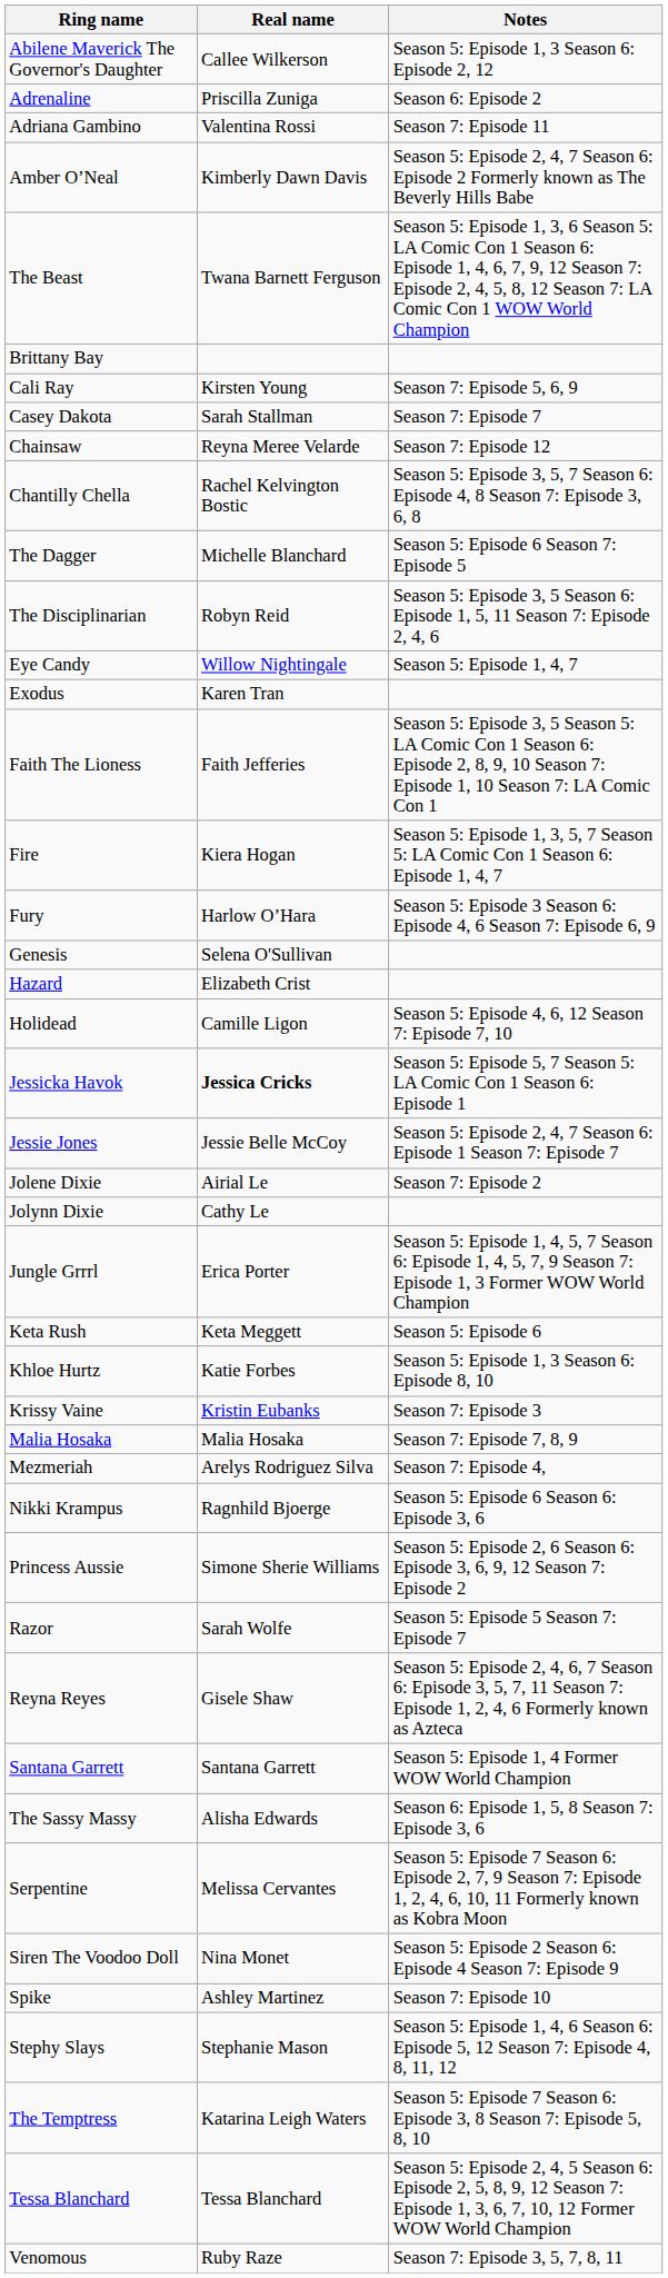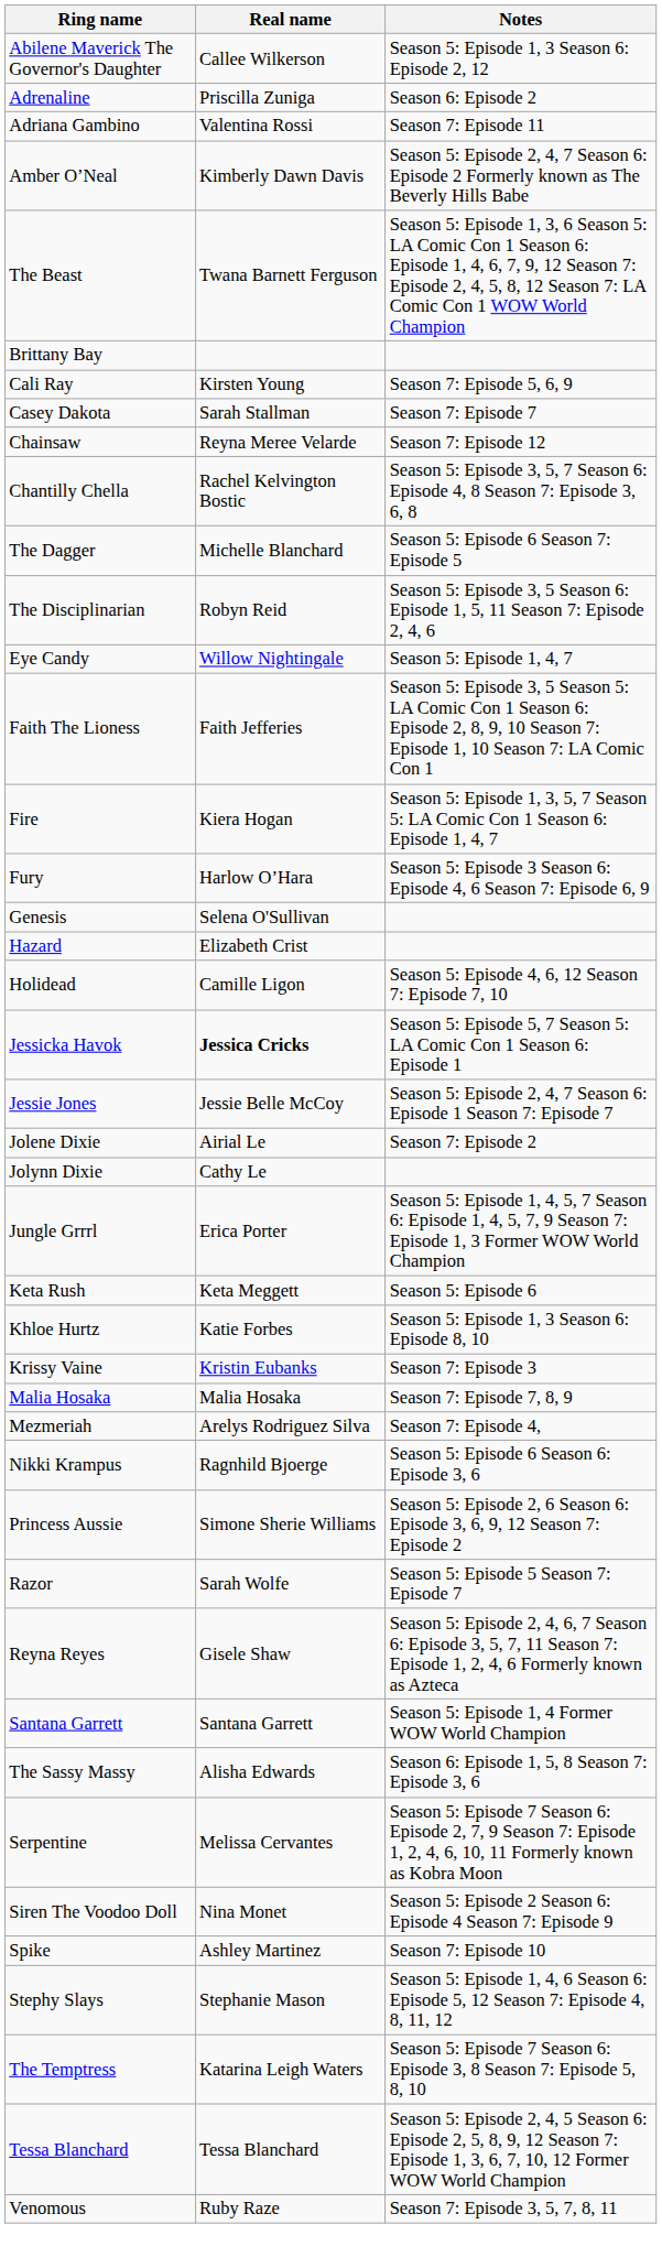 <table class="wikitable sortable" style="width:65%;">
 <tr>
 <th width=19%>Ring name</th>
 <th width=19%>Real name</th>
 <th width=27%>Notes</th>
 </tr>
 <tr>
 <td><a href='#'>Abilene Maverick</a> The Governor's Daughter</td>
 <td>Callee Wilkerson</td>
 <td>Season 5: Episode 1, 3  Season 6: Episode 2, 12</td>
 </tr>
 <tr>
 <td><a href='#'>Adrenaline</a></td>
 <td>Priscilla Zuniga</td>
 <td>Season 6: Episode 2</td>
 </tr>
 <tr>
 <td>Adriana Gambino</td>
 <td>Valentina Rossi</td>
 <td>Season 7: Episode 11</td>
 </tr>
 <tr>
 <td>Amber O’Neal</td>
 <td>Kimberly Dawn Davis</td>
 <td>Season 5: Episode 2, 4, 7  Season 6: Episode 2  Formerly known as The Beverly Hills Babe</td>
 </tr>
 <tr>
 <td>The Beast</td>
 <td>Twana Barnett Ferguson</td>
 <td>Season 5: Episode 1, 3, 6  Season 5: LA Comic Con 1  Season 6: Episode 1, 4, 6, 7, 9, 12  Season 7: Episode 2, 4, 5, 8, 12  Season 7: LA Comic Con 1  <a href='#'>WOW World Champion</a></td>
 </tr>
 <tr>
 <td>Brittany Bay</td>
 <td></td>
 <td></td>
 </tr>
 <tr>
 <td>Cali Ray</td>
 <td>Kirsten Young</td>
 <td>Season 7: Episode 5, 6, 9</td>
 </tr>
 <tr>
 <td>Casey Dakota</td>
 <td>Sarah Stallman</td>
 <td>Season 7: Episode 7</td>
 </tr>
 <tr>
 <td>Chainsaw</td>
 <td>Reyna Meree Velarde</td>
 <td>Season 7: Episode 12</td>
 </tr>
 <tr>
 <td>Chantilly Chella</td>
 <td>Rachel Kelvington Bostic</td>
 <td>Season 5: Episode 3, 5, 7  Season 6: Episode 4, 8  Season 7: Episode 3, 6, 8</td>
 </tr>
 <tr>
 <td>The Dagger</td>
 <td>Michelle Blanchard</td>
 <td>Season 5: Episode 6  Season 7: Episode 5</td>
 </tr>
 <tr>
 <td>The Disciplinarian</td>
 <td>Robyn Reid</td>
 <td>Season 5: Episode 3, 5  Season 6: Episode 1, 5, 11  Season 7: Episode 2, 4, 6</td>
 </tr>
 <tr>
 <td>Eye Candy</td>
 <td><a href='#'>Willow Nightingale</a></td>
 <td>Season 5: Episode 1, 4, 7</td>
-</tr>
-<tr>
-<td>Exodus</td>
-<td>Karen Tran</td>
-<td></td>
 </tr>
 <tr>
 <td>Faith The Lioness</td>
 <td>Faith Jefferies</td>
 <td>Season 5: Episode 3, 5  Season 5: LA Comic Con 1  Season 6: Episode 2, 8, 9, 10  Season 7: Episode 1, 10  Season 7: LA Comic Con 1</td>
 </tr>
 <tr>
 <td>Fire</td>
 <td>Kiera Hogan</td>
 <td>Season 5: Episode 1, 3, 5, 7  Season 5: LA Comic Con 1  Season 6: Episode 1, 4, 7</td>
 </tr>
 <tr>
 <td>Fury</td>
 <td>Harlow O’Hara</td>
 <td>Season 5: Episode 3  Season 6: Episode 4, 6  Season 7: Episode 6, 9</td>
 </tr>
 <tr>
 <td>Genesis</td>
 <td>Selena O'Sullivan</td>
 <td></td>
 </tr>
 <tr>
 <td><a href='#'>Hazard</a></td>
 <td>Elizabeth Crist</td>
 <td></td>
 </tr>
 <tr>
 <td>Holidead</td>
 <td>Camille Ligon</td>
 <td>Season 5: Episode 4, 6, 12  Season 7: Episode 7, 10</td>
 </tr>
 <tr>
 <td><a href='#'>Jessicka Havok</a></td>
 <td><strong>Jessica Cricks</strong></td>
 <td>Season 5: Episode 5, 7  Season 5: LA Comic Con 1  Season 6: Episode 1</td>
 </tr>
 <tr>
 <td><a href='#'>Jessie Jones</a></td>
 <td>Jessie Belle McCoy</td>
 <td>Season 5: Episode 2, 4, 7  Season 6: Episode 1  Season 7: Episode 7</td>
 </tr>
 <tr>
 <td>Jolene Dixie</td>
 <td>Airial Le</td>
 <td>Season 7: Episode 2</td>
 </tr>
 <tr>
 <td>Jolynn Dixie</td>
 <td>Cathy Le</td>
 <td></td>
 </tr>
 <tr>
 <td>Jungle Grrrl</td>
 <td>Erica Porter</td>
 <td>Season 5: Episode 1, 4, 5, 7  Season 6: Episode 1, 4, 5, 7, 9  Season 7: Episode 1, 3  Former WOW World Champion</td>
 </tr>
 <tr>
 <td>Keta Rush</td>
 <td>Keta Meggett</td>
 <td>Season 5: Episode 6</td>
 </tr>
 <tr>
 <td>Khloe Hurtz</td>
 <td>Katie Forbes</td>
 <td>Season 5: Episode 1, 3  Season 6: Episode 8, 10</td>
 </tr>
 <tr>
 <td>Krissy Vaine</td>
 <td><a href='#'>Kristin Eubanks</a></td>
 <td>Season 7: Episode 3</td>
 </tr>
 <tr>
 <td><a href='#'>Malia Hosaka</a></td>
 <td>Malia Hosaka</td>
 <td>Season 7: Episode 7, 8, 9</td>
 </tr>
 <tr>
 <td>Mezmeriah</td>
 <td>Arelys Rodriguez Silva</td>
 <td>Season 7: Episode 4,</td>
 </tr>
 <tr>
 <td>Nikki Krampus</td>
 <td>Ragnhild Bjoerge</td>
 <td>Season 5: Episode 6  Season 6: Episode 3, 6</td>
 </tr>
 <tr>
 <td>Princess Aussie</td>
 <td>Simone Sherie Williams</td>
 <td>Season 5: Episode 2, 6  Season 6: Episode 3, 6, 9, 12  Season 7: Episode 2</td>
 </tr>
 <tr>
 <td>Razor</td>
 <td>Sarah Wolfe</td>
 <td>Season 5: Episode 5  Season 7: Episode 7</td>
 </tr>
 <tr>
 <td>Reyna Reyes</td>
 <td>Gisele Shaw</td>
 <td>Season 5: Episode 2, 4, 6, 7  Season 6: Episode 3, 5, 7, 11  Season 7: Episode 1, 2, 4, 6  Formerly known as Azteca</td>
 </tr>
 <tr>
 <td><a href='#'>Santana Garrett</a></td>
 <td>Santana Garrett</td>
 <td>Season 5: Episode 1, 4  Former WOW World Champion</td>
 </tr>
 <tr>
 <td>The Sassy Massy</td>
 <td>Alisha Edwards</td>
 <td>Season 6: Episode 1, 5, 8  Season 7: Episode 3, 6</td>
 </tr>
 <tr>
 <td>Serpentine</td>
 <td>Melissa Cervantes</td>
 <td>Season 5: Episode 7  Season 6: Episode 2, 7, 9  Season 7: Episode 1, 2, 4, 6, 10, 11  Formerly known as Kobra Moon</td>
 </tr>
 <tr>
 <td>Siren The Voodoo Doll</td>
 <td>Nina Monet</td>
 <td>Season 5: Episode 2  Season 6: Episode 4  Season 7: Episode 9</td>
 </tr>
 <tr>
 <td>Spike</td>
 <td>Ashley Martinez</td>
 <td>Season 7: Episode 10</td>
 </tr>
 <tr>
 <td>Stephy Slays</td>
 <td>Stephanie Mason</td>
 <td>Season 5: Episode 1, 4, 6  Season 6: Episode 5, 12  Season 7: Episode 4, 8, 11, 12</td>
 </tr>
 <tr>
 <td><a href='#'>The Temptress</a></td>
 <td>Katarina Leigh Waters</td>
 <td>Season 5: Episode 7  Season 6: Episode 3, 8  Season 7: Episode 5, 8, 10</td>
 </tr>
 <tr>
 <td><a href='#'>Tessa Blanchard</a></td>
 <td>Tessa Blanchard</td>
 <td>Season 5: Episode 2, 4, 5  Season 6: Episode 2, 5, 8, 9, 12  Season 7: Episode 1, 3, 6, 7, 10, 12  Former WOW World Champion</td>
 </tr>
 <tr>
 <td>Venomous</td>
 <td>Ruby Raze</td>
 <td>Season 7: Episode 3, 5, 7, 8, 11</td>
 </tr>
 </table>
